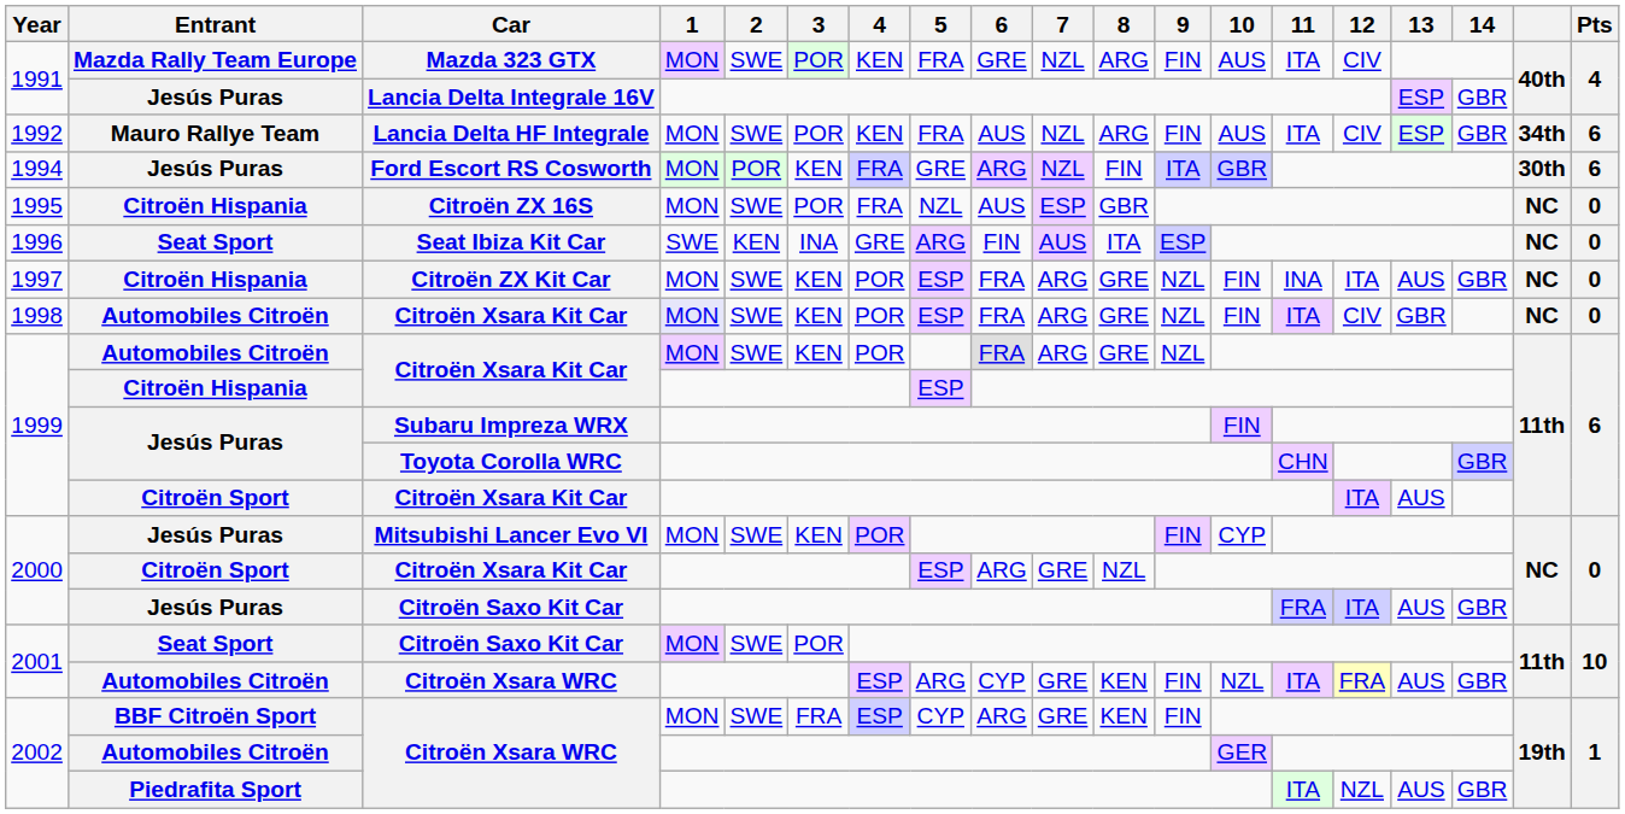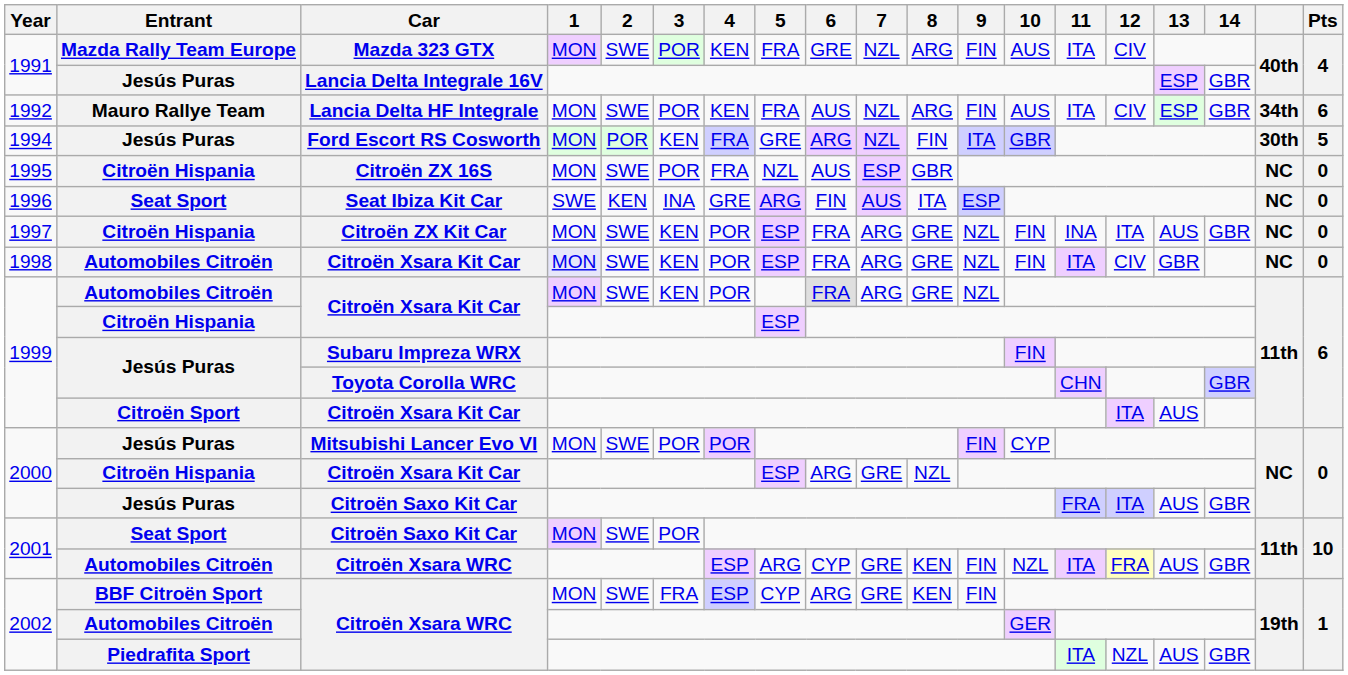 <table class="wikitable" style="text-align:center; font-size:85%">
 <tr>
 <th>Year</th>
 <th>Entrant</th>
 <th>Car</th>
 <th>1</th>
 <th>2</th>
 <th>3</th>
 <th>4</th>
 <th>5</th>
 <th>6</th>
 <th>7</th>
 <th>8</th>
 <th>9</th>
 <th>10</th>
 <th>11</th>
 <th>12</th>
 <th>13</th>
 <th>14</th>
 <th></th>
 <th>Pts</th>
 </tr>
 <tr>
 <td rowspan=2><a href='#'>1991</a></td>
 <th nowrap><a href='#'>Mazda Rally Team Europe</a></th>
 <th nowrap><a href='#'>Mazda 323 GTX</a></th>
 <td style="background:#EFCFFF;"><a href='#'>MON</a><br></td>
 <td><a href='#'>SWE</a></td>
 <td style="background:#DFFFDF;"><a href='#'>POR</a><br></td>
 <td><a href='#'>KEN</a></td>
 <td><a href='#'>FRA</a></td>
 <td><a href='#'>GRE</a></td>
 <td><a href='#'>NZL</a></td>
 <td><a href='#'>ARG</a></td>
 <td><a href='#'>FIN</a></td>
 <td><a href='#'>AUS</a></td>
 <td><a href='#'>ITA</a></td>
 <td><a href='#'>CIV</a></td>
 <td colspan=2></td>
 <th rowspan=2>40th</th>
 <th rowspan=2>4</th>
 </tr>
 <tr>
 <th nowrap>Jesús Puras</th>
 <th nowrap><a href='#'>Lancia Delta Integrale 16V</a></th>
 <td colspan=12></td>
 <td style="background:#EFCFFF;"><a href='#'>ESP</a><br></td>
 <td><a href='#'>GBR</a></td>
 </tr>
 <tr>
 <td><a href='#'>1992</a></td>
 <th nowrap>Mauro Rallye Team</th>
 <th nowrap><a href='#'>Lancia Delta HF Integrale</a></th>
 <td><a href='#'>MON</a></td>
 <td><a href='#'>SWE</a></td>
 <td><a href='#'>POR</a></td>
 <td><a href='#'>KEN</a></td>
 <td><a href='#'>FRA</a></td>
 <td><a href='#'>AUS</a></td>
 <td><a href='#'>NZL</a></td>
 <td><a href='#'>ARG</a></td>
 <td><a href='#'>FIN</a></td>
 <td><a href='#'>AUS</a></td>
 <td><a href='#'>ITA</a></td>
 <td><a href='#'>CIV</a></td>
 <td style="background:#DFFFDF;"><a href='#'>ESP</a><br></td>
 <td><a href='#'>GBR</a></td>
 <th>34th</th>
 <th>6</th>
 </tr>
 <tr>
 <td><a href='#'>1994</a></td>
 <th nowrap>Jesús Puras</th>
 <th nowrap><a href='#'>Ford Escort RS Cosworth</a></th>
 <td style="background:#DFFFDF;"><a href='#'>MON</a><br></td>
 <td style="background:#DFFFDF;"><a href='#'>POR</a><br></td>
 <td><a href='#'>KEN</a></td>
 <td style="background:#CFCFFF;"><a href='#'>FRA</a><br></td>
 <td><a href='#'>GRE</a></td>
 <td style="background:#EFCFFF;"><a href='#'>ARG</a><br></td>
 <td style="background:#EFCFFF;"><a href='#'>NZL</a><br></td>
 <td><a href='#'>FIN</a></td>
 <td style="background:#CFCFFF;"><a href='#'>ITA</a><br></td>
 <td style="background:#CFCFFF;"><a href='#'>GBR</a><br></td>
 <td colspan=4></td>
 <th>30th</th>
-<th>6</th>
+<th>5</th>
 </tr>
 <tr>
 <td><a href='#'>1995</a></td>
 <th nowrap><a href='#'>Citroën Hispania</a></th>
 <th nowrap><a href='#'>Citroën ZX 16S</a></th>
 <td><a href='#'>MON</a></td>
 <td><a href='#'>SWE</a></td>
 <td><a href='#'>POR</a></td>
 <td><a href='#'>FRA</a></td>
 <td><a href='#'>NZL</a></td>
 <td><a href='#'>AUS</a></td>
 <td style="background:#EFCFFF;"><a href='#'>ESP</a><br></td>
 <td><a href='#'>GBR</a></td>
 <td colspan=6></td>
 <th>NC</th>
 <th>0</th>
 </tr>
 <tr>
 <td><a href='#'>1996</a></td>
 <th nowrap><a href='#'>Seat Sport</a></th>
 <th nowrap><a href='#'>Seat Ibiza Kit Car</a></th>
 <td><a href='#'>SWE</a></td>
 <td><a href='#'>KEN</a></td>
 <td><a href='#'>INA</a></td>
 <td><a href='#'>GRE</a></td>
 <td style="background:#EFCFFF;"><a href='#'>ARG</a><br></td>
 <td><a href='#'>FIN</a></td>
 <td style="background:#EFCFFF;"><a href='#'>AUS</a><br></td>
 <td><a href='#'>ITA</a></td>
 <td style="background:#CFCFFF;"><a href='#'>ESP</a><br></td>
 <td colspan=5></td>
 <th>NC</th>
 <th>0</th>
 </tr>
 <tr>
 <td><a href='#'>1997</a></td>
 <th nowrap><a href='#'>Citroën Hispania</a></th>
 <th nowrap><a href='#'>Citroën ZX Kit Car</a></th>
 <td><a href='#'>MON</a></td>
 <td><a href='#'>SWE</a></td>
 <td><a href='#'>KEN</a></td>
 <td><a href='#'>POR</a></td>
 <td style="background:#EFCFFF;"><a href='#'>ESP</a><br></td>
 <td><a href='#'>FRA</a></td>
 <td><a href='#'>ARG</a></td>
 <td><a href='#'>GRE</a></td>
 <td><a href='#'>NZL</a></td>
 <td><a href='#'>FIN</a></td>
 <td><a href='#'>INA</a></td>
 <td><a href='#'>ITA</a></td>
 <td><a href='#'>AUS</a></td>
 <td><a href='#'>GBR</a></td>
 <th>NC</th>
 <th>0</th>
 </tr>
 <tr>
 <td><a href='#'>1998</a></td>
 <th nowrap><a href='#'>Automobiles Citroën</a></th>
 <th nowrap><a href='#'>Citroën Xsara Kit Car</a></th>
 <td style="background: lavender;"><a href='#'>MON</a></td>
 <td><a href='#'>SWE</a></td>
 <td><a href='#'>KEN</a></td>
 <td><a href='#'>POR</a></td>
 <td style="background:#EFCFFF;"><a href='#'>ESP</a><br></td>
 <td><a href='#'>FRA</a></td>
 <td><a href='#'>ARG</a></td>
 <td><a href='#'>GRE</a></td>
 <td><a href='#'>NZL</a></td>
 <td><a href='#'>FIN</a></td>
 <td style="background:#EFCFFF;"><a href='#'>ITA</a><br></td>
 <td><a href='#'>CIV</a></td>
 <td><a href='#'>GBR</a></td>
 <td></td>
 <th>NC</th>
 <th>0</th>
 </tr>
 <tr>
 <td rowspan=5><a href='#'>1999</a></td>
 <th nowrap><a href='#'>Automobiles Citroën</a></th>
 <th rowspan=2 nowrap><a href='#'>Citroën Xsara Kit Car</a></th>
 <td style="background:#EFCFFF;"><a href='#'>MON</a><br></td>
 <td><a href='#'>SWE</a></td>
 <td><a href='#'>KEN</a></td>
 <td><a href='#'>POR</a></td>
 <td></td>
 <td style="background:#DFDFDF;"><a href='#'>FRA</a><br></td>
 <td><a href='#'>ARG</a></td>
 <td><a href='#'>GRE</a></td>
 <td><a href='#'>NZL</a></td>
 <td colspan=5></td>
 <th rowspan=5>11th</th>
 <th rowspan=5>6</th>
 </tr>
 <tr>
 <th nowrap><a href='#'>Citroën Hispania</a></th>
 <td colspan=4></td>
 <td style="background:#EFCFFF;"><a href='#'>ESP</a><br></td>
 <td colspan=9></td>
 </tr>
 <tr>
 <th rowspan=2 nowrap>Jesús Puras</th>
 <th nowrap><a href='#'>Subaru Impreza WRX</a></th>
 <td colspan=9></td>
 <td style="background:#EFCFFF;"><a href='#'>FIN</a><br></td>
 <td colspan=4></td>
 </tr>
 <tr>
 <th nowrap><a href='#'>Toyota Corolla WRC</a></th>
 <td colspan=10></td>
 <td style="background:#EFCFFF;"><a href='#'>CHN</a><br></td>
 <td colspan=2></td>
 <td style="background:#CFCFFF;"><a href='#'>GBR</a><br></td>
 </tr>
 <tr>
 <th nowrap><a href='#'>Citroën Sport</a></th>
 <th nowrap><a href='#'>Citroën Xsara Kit Car</a></th>
 <td colspan=11></td>
 <td style="background:#EFCFFF;"><a href='#'>ITA</a><br></td>
 <td><a href='#'>AUS</a></td>
 <td></td>
 </tr>
 <tr>
 <td rowspan=3><a href='#'>2000</a></td>
 <th nowrap>Jesús Puras</th>
 <th nowrap><a href='#'>Mitsubishi Lancer Evo VI</a></th>
 <td><a href='#'>MON</a></td>
 <td><a href='#'>SWE</a></td>
-<td><a href='#'>KEN</a></td>
+<td><a href='#'>POR</a></td>
 <td style="background:#EFCFFF;"><a href='#'>POR</a><br></td>
 <td colspan=4></td>
 <td style="background:#EFCFFF;"><a href='#'>FIN</a><br></td>
 <td><a href='#'>CYP</a></td>
 <td colspan=4></td>
 <th rowspan=3>NC</th>
 <th rowspan=3>0</th>
 </tr>
 <tr>
-<th nowrap><a href='#'>Citroën Sport</a></th>
+<th nowrap><a href='#'>Citroën Hispania</a></th>
 <th nowrap><a href='#'>Citroën Xsara Kit Car</a></th>
 <td colspan=4></td>
 <td style="background:#EFCFFF;"><a href='#'>ESP</a><br></td>
 <td><a href='#'>ARG</a></td>
 <td><a href='#'>GRE</a></td>
 <td><a href='#'>NZL</a></td>
 <td colspan=6></td>
 </tr>
 <tr>
 <th nowrap>Jesús Puras</th>
 <th nowrap><a href='#'>Citroën Saxo Kit Car</a></th>
 <td colspan=10></td>
 <td style="background:#CFCFFF;"><a href='#'>FRA</a><br></td>
 <td style="background:#CFCFFF;"><a href='#'>ITA</a><br></td>
 <td><a href='#'>AUS</a></td>
 <td><a href='#'>GBR</a></td>
 </tr>
 <tr>
 <td rowspan=2><a href='#'>2001</a></td>
 <th nowrap><a href='#'>Seat Sport</a></th>
 <th nowrap><a href='#'>Citroën Saxo Kit Car</a></th>
 <td style="background:#EFCFFF;"><a href='#'>MON</a><br></td>
 <td><a href='#'>SWE</a></td>
 <td><a href='#'>POR</a></td>
 <td colspan=11></td>
 <th rowspan=2>11th</th>
 <th rowspan=2>10</th>
 </tr>
 <tr>
 <th nowrap><a href='#'>Automobiles Citroën</a></th>
 <th nowrap><a href='#'>Citroën Xsara WRC</a></th>
 <td colspan=3></td>
 <td style="background:#EFCFFF;"><a href='#'>ESP</a><br></td>
 <td><a href='#'>ARG</a></td>
 <td><a href='#'>CYP</a></td>
 <td><a href='#'>GRE</a></td>
 <td><a href='#'>KEN</a></td>
 <td><a href='#'>FIN</a></td>
 <td><a href='#'>NZL</a></td>
 <td style="background:#EFCFFF;"><a href='#'>ITA</a><br></td>
 <td style="background:#FFFFBF;"><a href='#'>FRA</a><br></td>
 <td><a href='#'>AUS</a></td>
 <td><a href='#'>GBR</a></td>
 </tr>
 <tr>
 <td rowspan=3><a href='#'>2002</a></td>
 <th nowrap><a href='#'>BBF Citroën Sport</a></th>
 <th rowspan=3 nowrap><a href='#'>Citroën Xsara WRC</a></th>
 <td><a href='#'>MON</a></td>
 <td><a href='#'>SWE</a></td>
 <td><a href='#'>FRA</a></td>
 <td style="background:#CFCFFF;"><a href='#'>ESP</a><br></td>
 <td><a href='#'>CYP</a></td>
 <td><a href='#'>ARG</a></td>
 <td><a href='#'>GRE</a></td>
 <td><a href='#'>KEN</a></td>
 <td><a href='#'>FIN</a></td>
 <td colspan=5></td>
 <th rowspan=3>19th</th>
 <th rowspan=3>1</th>
 </tr>
 <tr>
 <th nowrap><a href='#'>Automobiles Citroën</a></th>
 <td colspan=9></td>
 <td style="background:#EFCFFF;"><a href='#'>GER</a><br></td>
 <td colspan=4></td>
 </tr>
 <tr>
 <th nowrap><a href='#'>Piedrafita Sport</a></th>
 <td colspan=10></td>
 <td style="background:#DFFFDF;"><a href='#'>ITA</a><br></td>
 <td><a href='#'>NZL</a></td>
 <td><a href='#'>AUS</a></td>
 <td><a href='#'>GBR</a></td>
 </tr>
 </table>
